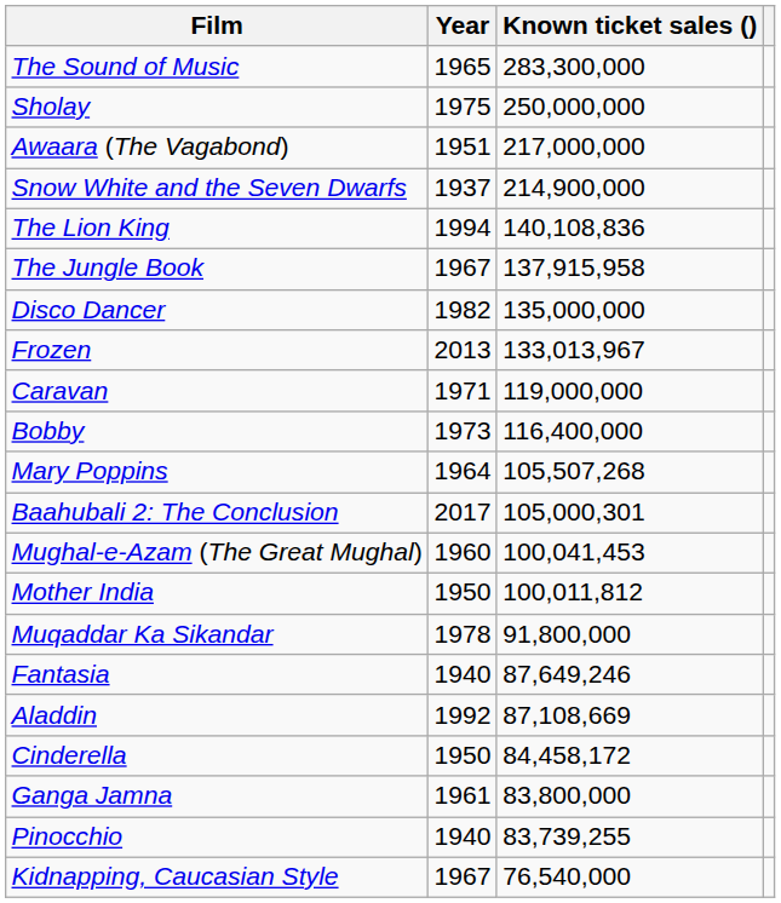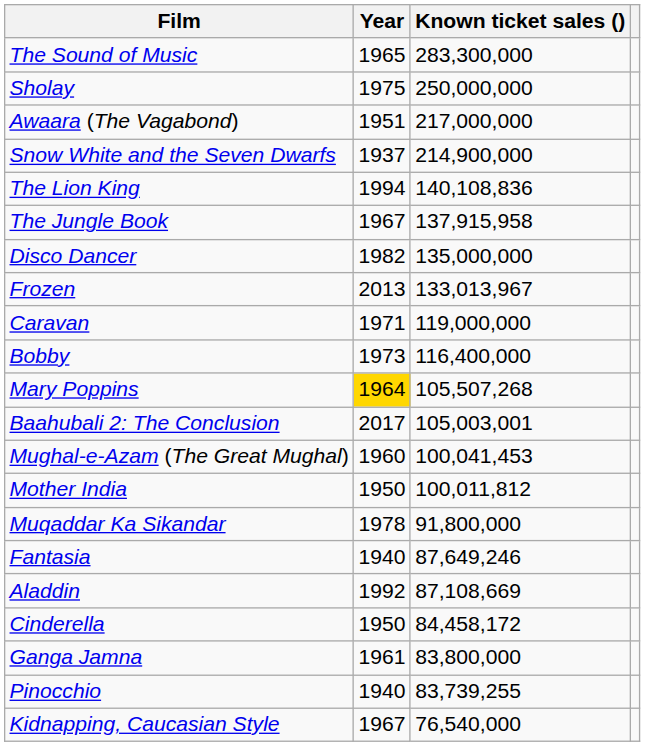 <table class="wikitable sortable">
 <tr>
 <th>Film</th>
 <th>Year</th>
 <th>Known ticket sales ()</th>
 <th></th>
 </tr>
 <tr>
 <td><em><a href='#'>The Sound of Music</a></em></td>
 <td>1965</td>
 <td>283,300,000</td>
 <td></td>
 </tr>
 <tr>
 <td><em><a href='#'>Sholay</a></em></td>
 <td>1975</td>
 <td>250,000,000</td>
 <td></td>
 </tr>
 <tr>
 <td><em><a href='#'>Awaara</a></em> (<em>The Vagabond</em>)</td>
 <td>1951</td>
 <td>217,000,000</td>
 <td></td>
 </tr>
 <tr>
 <td><em><a href='#'>Snow White and the Seven Dwarfs</a></em></td>
 <td>1937</td>
 <td>214,900,000</td>
 <td></td>
 </tr>
 <tr>
 <td><em><a href='#'>The Lion King</a></em></td>
 <td>1994</td>
 <td>140,108,836</td>
 <td></td>
 </tr>
 <tr>
 <td><em><a href='#'>The Jungle Book</a></em></td>
 <td>1967</td>
 <td>137,915,958</td>
 <td></td>
 </tr>
 <tr>
 <td><em><a href='#'>Disco Dancer</a></em></td>
 <td>1982</td>
 <td>135,000,000</td>
 <td></td>
 </tr>
 <tr>
 <td><em><a href='#'>Frozen</a></em></td>
 <td>2013</td>
 <td>133,013,967</td>
 <td></td>
 </tr>
 <tr>
 <td><em><a href='#'>Caravan</a></em></td>
 <td>1971</td>
 <td>119,000,000</td>
 <td></td>
 </tr>
 <tr>
 <td><em><a href='#'>Bobby</a></em></td>
 <td>1973</td>
 <td>116,400,000</td>
 <td></td>
 </tr>
 <tr>
 <td><em><a href='#'>Mary Poppins</a></em></td>
-<td>1964</td>
+<td style="background: gold;">1964</td>
 <td>105,507,268</td>
 <td></td>
 </tr>
 <tr>
 <td><em><a href='#'>Baahubali 2: The Conclusion</a></em></td>
 <td>2017</td>
-<td>105,000,301</td>
+<td>105,003,001</td>
 <td></td>
 </tr>
 <tr>
 <td><em><a href='#'>Mughal-e-Azam</a></em> (<em>The Great Mughal</em>)</td>
 <td>1960</td>
 <td>100,041,453</td>
 <td></td>
 </tr>
 <tr>
 <td><em><a href='#'>Mother India</a></em></td>
 <td>1950</td>
 <td>100,011,812</td>
 <td></td>
 </tr>
 <tr>
 <td><em><a href='#'>Muqaddar Ka Sikandar</a></em></td>
 <td>1978</td>
 <td>91,800,000</td>
 <td></td>
 </tr>
 <tr>
 <td><em><a href='#'>Fantasia</a></em></td>
 <td>1940</td>
 <td>87,649,246</td>
 <td></td>
 </tr>
 <tr>
 <td><em><a href='#'>Aladdin</a></em></td>
 <td>1992</td>
 <td>87,108,669</td>
 <td></td>
 </tr>
 <tr>
 <td><a href='#'><em>Cinderella</em></a></td>
 <td>1950</td>
 <td>84,458,172</td>
 <td></td>
 </tr>
 <tr>
 <td><em><a href='#'>Ganga Jamna</a></em></td>
 <td>1961</td>
 <td>83,800,000</td>
 <td></td>
 </tr>
 <tr>
 <td><em><a href='#'>Pinocchio</a></em></td>
 <td>1940</td>
 <td>83,739,255</td>
 <td></td>
 </tr>
 <tr>
 <td><em><a href='#'>Kidnapping, Caucasian Style</a></em></td>
 <td>1967</td>
 <td>76,540,000</td>
 <td></td>
 </tr>
 </table>
